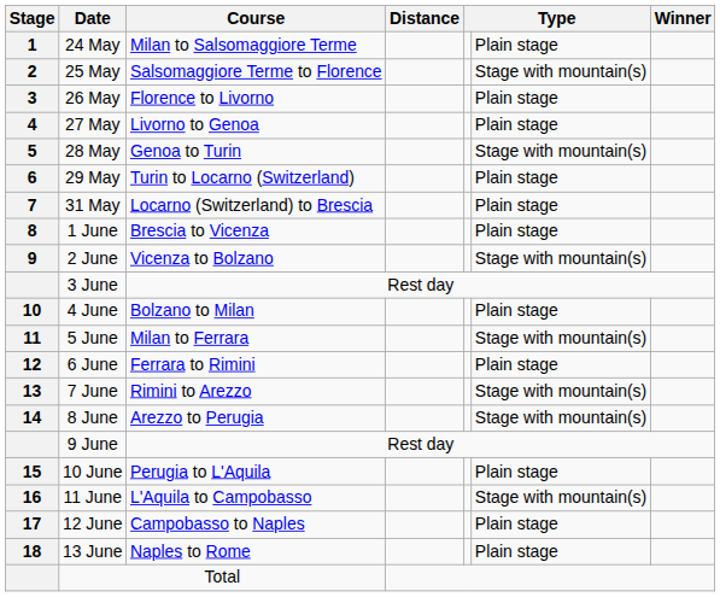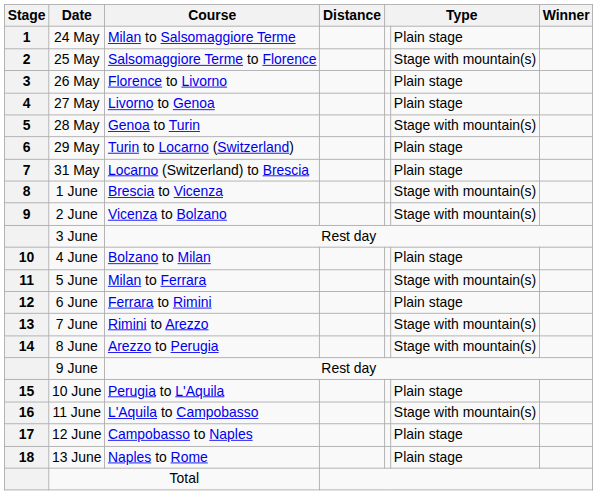 <table class="wikitable">
 <tr>
 <th scope="col">Stage</th>
 <th scope="col">Date</th>
 <th scope="col">Course</th>
 <th scope="col">Distance</th>
 <th scope="col" colspan="2">Type</th>
 <th scope="col">Winner</th>
 </tr>
 <tr>
 <th scope=“row”>1</th>
 <td style="text-align:center;">24 May</td>
 <td><a href='#'>Milan</a> to <a href='#'>Salsomaggiore Terme</a></td>
 <td style="text-align:center;"></td>
 <td style="text-align:center;"></td>
 <td>Plain stage</td>
 <td></td>
 </tr>
 <tr>
 <th scope=“row”>2</th>
 <td style="text-align:center;">25 May</td>
 <td><a href='#'>Salsomaggiore Terme</a> to <a href='#'>Florence</a></td>
 <td style="text-align:center;"></td>
 <td style="text-align:center;"></td>
 <td>Stage with mountain(s)</td>
 <td></td>
 </tr>
 <tr>
 <th scope=“row”>3</th>
 <td style="text-align:center;">26 May</td>
 <td><a href='#'>Florence</a> to <a href='#'>Livorno</a></td>
 <td style="text-align:center;"></td>
 <td style="text-align:center;"></td>
 <td>Plain stage</td>
 <td></td>
 </tr>
 <tr>
 <th scope=“row”>4</th>
 <td style="text-align:center;">27 May</td>
 <td><a href='#'>Livorno</a> to <a href='#'>Genoa</a></td>
 <td style="text-align:center;"></td>
 <td style="text-align:center;"></td>
 <td>Plain stage</td>
 <td></td>
 </tr>
 <tr>
 <th scope=“row”>5</th>
 <td style="text-align:center;">28 May</td>
 <td><a href='#'>Genoa</a> to <a href='#'>Turin</a></td>
 <td style="text-align:center;"></td>
 <td style="text-align:center;"></td>
 <td>Stage with mountain(s)</td>
 <td></td>
 </tr>
 <tr>
 <th scope=“row”>6</th>
 <td style="text-align:center;">29 May</td>
 <td><a href='#'>Turin</a> to <a href='#'>Locarno</a> (<a href='#'>Switzerland</a>)</td>
 <td style="text-align:center;"></td>
 <td style="text-align:center;"></td>
 <td>Plain stage</td>
 <td></td>
 </tr>
 <tr>
 <th scope=“row”>7</th>
 <td style="text-align:center;">31 May</td>
 <td><a href='#'>Locarno</a> (Switzerland) to <a href='#'>Brescia</a></td>
 <td style="text-align:center;"></td>
 <td style="text-align:center;"></td>
 <td>Plain stage</td>
 <td></td>
 </tr>
 <tr>
 <th scope=“row”>8</th>
 <td style="text-align:center;">1 June</td>
 <td><a href='#'>Brescia</a> to <a href='#'>Vicenza</a></td>
 <td style="text-align:center;"></td>
 <td style="text-align:center;"></td>
-<td>Plain stage</td>
+<td>Stage with mountain(s)</td>
 <td></td>
 </tr>
 <tr>
 <th scope=“row”>9</th>
 <td style="text-align:center;">2 June</td>
 <td><a href='#'>Vicenza</a> to <a href='#'>Bolzano</a></td>
 <td style="text-align:center;"></td>
 <td style="text-align:center;"></td>
 <td>Stage with mountain(s)</td>
 <td></td>
 </tr>
 <tr>
 <th></th>
 <td align="center">3 June</td>
 <td colspan="6" align=center>Rest day</td>
 </tr>
 <tr>
 <th scope=“row”>10</th>
 <td style="text-align:center;">4 June</td>
 <td><a href='#'>Bolzano</a> to <a href='#'>Milan</a></td>
 <td style="text-align:center;"></td>
 <td style="text-align:center;"></td>
 <td>Plain stage</td>
 <td></td>
 </tr>
 <tr>
 <th scope=“row”>11</th>
 <td style="text-align:center;">5 June</td>
 <td><a href='#'>Milan</a> to <a href='#'>Ferrara</a></td>
 <td style="text-align:center;"></td>
 <td style="text-align:center;"></td>
 <td>Stage with mountain(s)</td>
 <td></td>
 </tr>
 <tr>
 <th scope=“row”>12</th>
 <td style="text-align:center;">6 June</td>
 <td><a href='#'>Ferrara</a> to <a href='#'>Rimini</a></td>
 <td style="text-align:center;"></td>
 <td style="text-align:center;"></td>
 <td>Plain stage</td>
 <td></td>
 </tr>
 <tr>
 <th scope=“row”>13</th>
 <td style="text-align:center;">7 June</td>
 <td><a href='#'>Rimini</a> to <a href='#'>Arezzo</a></td>
 <td style="text-align:center;"></td>
 <td style="text-align:center;"></td>
 <td>Stage with mountain(s)</td>
 <td></td>
 </tr>
 <tr>
 <th scope=“row”>14</th>
 <td style="text-align:center;">8 June</td>
 <td><a href='#'>Arezzo</a> to <a href='#'>Perugia</a></td>
 <td style="text-align:center;"></td>
 <td style="text-align:center;"></td>
 <td>Stage with mountain(s)</td>
 <td></td>
 </tr>
 <tr>
 <th></th>
 <td align="center">9 June</td>
 <td colspan="6" align=center>Rest day</td>
 </tr>
 <tr>
 <th scope=“row”>15</th>
 <td style="text-align:center;">10 June</td>
 <td><a href='#'>Perugia</a> to <a href='#'>L'Aquila</a></td>
 <td style="text-align:center;"></td>
 <td style="text-align:center;"></td>
 <td>Plain stage</td>
 <td></td>
 </tr>
 <tr>
 <th scope=“row”>16</th>
 <td style="text-align:center;">11 June</td>
 <td><a href='#'>L'Aquila</a> to <a href='#'>Campobasso</a></td>
 <td style="text-align:center;"></td>
 <td style="text-align:center;"></td>
 <td>Stage with mountain(s)</td>
 <td></td>
 </tr>
 <tr>
 <th scope=“row”>17</th>
 <td style="text-align:center;">12 June</td>
 <td><a href='#'>Campobasso</a> to <a href='#'>Naples</a></td>
 <td style="text-align:center;"></td>
 <td style="text-align:center;"></td>
 <td>Plain stage</td>
 <td></td>
 </tr>
 <tr>
 <th scope=“row”>18</th>
 <td style="text-align:center;">13 June</td>
 <td><a href='#'>Naples</a> to <a href='#'>Rome</a></td>
 <td style="text-align:center;"></td>
 <td style="text-align:center;"></td>
 <td>Plain stage</td>
 <td></td>
 </tr>
 <tr>
 <th scope="row"></th>
 <td colspan="2" align=center>Total</td>
 <td colspan="5" align="center"></td>
 </tr>
 </table>
